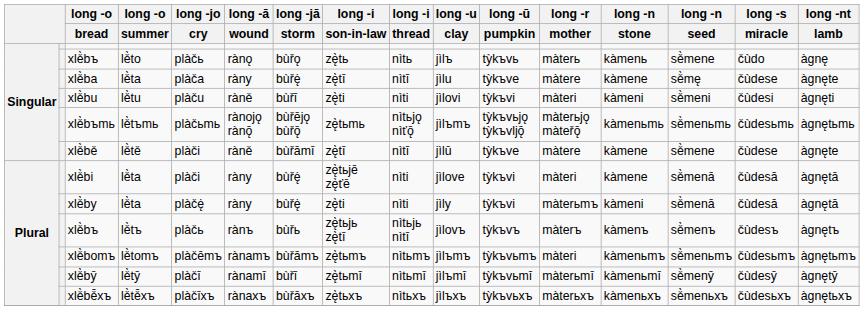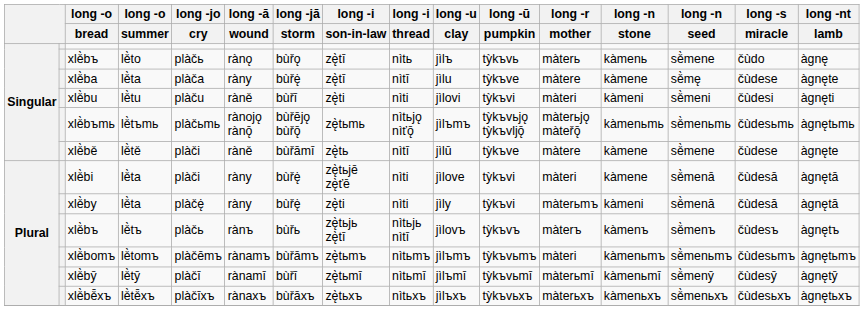 <table class="wikitable">
 <tr>
 <th rowspan=2 colspan=2></th>
 <th> long -o</th>
 <th> long -o</th>
 <th> long -jo</th>
 <th> long -ā</th>
 <th> long -jā</th>
 <th> long -i</th>
 <th> long -i</th>
 <th> long -u</th>
 <th> long -ū</th>
 <th> long -r</th>
 <th> long -n</th>
 <th> long -n</th>
 <th> long -s</th>
 <th> long -nt</th>
 </tr>
 <tr>
 <th>bread</th>
 <th>summer</th>
 <th>cry</th>
 <th>wound</th>
 <th>storm</th>
 <th>son-in-law</th>
 <th>thread</th>
 <th>clay</th>
 <th>pumpkin</th>
 <th>mother</th>
 <th>stone</th>
 <th>seed</th>
 <th>miracle</th>
 <th>lamb</th>
 </tr>
 <tr>
 <th rowspan=6>Singular</th>
 <th></th>
 <td></td>
 <td></td>
 <td></td>
 <td></td>
 <td></td>
 <td></td>
 <td></td>
 <td></td>
 <td></td>
 <td></td>
 <td></td>
 <td></td>
 <td></td>
 <td></td>
 </tr>
 <tr>
 <th></th>
 <td>xlě̀bъ</td>
 <td>lě̀to</td>
 <td>plàčь</td>
 <td>rànǫ</td>
 <td>bùřǫ</td>
-<td>zę̀tь</td>
+<td>zę̀tī</td>
 <td>nìtь</td>
 <td>jìlъ</td>
 <td>tỳkъvь</td>
 <td>màterь</td>
 <td>kàmenь</td>
 <td>sě̀mene</td>
 <td>čùdo</td>
 <td>àgnę</td>
 </tr>
 <tr>
 <th></th>
 <td>xlě̀ba</td>
 <td>lě̀ta</td>
 <td>plàča</td>
 <td>ràny</td>
 <td>bùřę̇</td>
 <td>zę̀tī</td>
 <td>nìtī</td>
 <td>jìlu</td>
 <td>tỳkъve</td>
 <td>màtere</td>
 <td>kàmene</td>
 <td>sě̀mę</td>
 <td>čùdese</td>
 <td>àgnęte</td>
 </tr>
 <tr>
 <th></th>
 <td>xlě̀bu</td>
 <td>lě̀tu</td>
 <td>plàču</td>
 <td>ràně</td>
 <td>bùřī</td>
 <td>zę̀ti</td>
 <td>nìti</td>
 <td>jìlovi</td>
 <td>tỳkъvi</td>
 <td>màteri</td>
 <td>kàmeni</td>
 <td>sě̀meni</td>
 <td>čùdesi</td>
 <td>àgnęti</td>
 </tr>
 <tr>
 <th></th>
 <td>xlě̀bъmь</td>
 <td>lě̀tъmь</td>
 <td>plàčьmь</td>
 <td>rànojǫ<br>rànǭ</td>
 <td>bùřējǫ<br>bùřǭ</td>
 <td>zę̀tьmь</td>
 <td>nìtьjǫ<br>nìťǭ</td>
 <td>jìlъmъ</td>
 <td>tỳkъvьjǫ<br>tỳkъvljǭ</td>
 <td>màterьjǫ<br>màteřǭ</td>
 <td>kàmenьmь</td>
 <td>sě̀menьmь</td>
 <td>čùdesьmь</td>
 <td>àgnętьmь</td>
 </tr>
 <tr>
 <th></th>
 <td>xlě̀bě</td>
 <td>lě̀tě</td>
 <td>plàči</td>
 <td>ràně</td>
 <td>bùřāmī</td>
-<td>zę̀tī</td>
+<td>zę̀tь</td>
 <td>nìtī</td>
 <td>jìlū</td>
 <td>tỳkъve</td>
 <td>màtere</td>
 <td>kàmene</td>
 <td>sě̀mene</td>
 <td>čùdese</td>
 <td>àgnęte</td>
 </tr>
 <tr>
 <th rowspan=6>Plural</th>
 <th></th>
 <td>xlě̀bi</td>
 <td>lě̀ta</td>
 <td>plàči</td>
 <td>ràny</td>
 <td>bùřę̇</td>
 <td>zę̀tьjē<br>zę̀ťē</td>
 <td>nìti</td>
 <td>jìlove</td>
 <td>tỳkъvi</td>
 <td>màteri</td>
 <td>kàmene</td>
 <td>sě̀menā</td>
 <td>čùdesā</td>
 <td>àgnętā</td>
 </tr>
 <tr>
 <th></th>
 <td>xlě̀by</td>
 <td>lě̀ta</td>
 <td>plàčę̇</td>
 <td>ràny</td>
 <td>bùřę̇</td>
 <td>zę̀ti</td>
 <td>nìti</td>
 <td>jìly</td>
 <td>tỳkъvi</td>
 <td>màterьmъ</td>
 <td>kàmeni</td>
 <td>sě̀menā</td>
 <td>čùdesā</td>
 <td>àgnętā</td>
 </tr>
 <tr>
 <th></th>
 <td>xlě̀bъ</td>
 <td>lě̀tъ</td>
 <td>plàčь</td>
 <td>rànъ</td>
 <td>bùřь</td>
 <td>zę̀tьjь <br>zę̀tī</td>
 <td>nìtьjь <br>nìtī</td>
 <td>jìlovъ</td>
 <td>tỳkъvъ</td>
 <td>màterъ</td>
 <td>kàmenъ</td>
 <td>sě̀menъ</td>
 <td>čùdesъ</td>
 <td>àgnętъ</td>
 </tr>
 <tr>
 <th></th>
 <td>xlě̀bomъ</td>
 <td>lě̀tomъ</td>
 <td>plàčēmъ</td>
 <td>rànamъ</td>
 <td>bùřāmъ</td>
 <td>zę̀tьmъ</td>
 <td>nìtьmъ</td>
 <td>jìlъmъ</td>
 <td>tỳkъvьmъ</td>
 <td>màteri</td>
 <td>kàmenьmъ</td>
 <td>sě̀menьmъ</td>
 <td>čùdesьmъ</td>
 <td>àgnętьmъ</td>
 </tr>
 <tr>
 <th></th>
 <td>xlě̀bȳ</td>
 <td>lě̀tȳ</td>
 <td>plàčī</td>
 <td>rànamī</td>
 <td>bùřī</td>
 <td>zę̀tьmī</td>
 <td>nìtьmī</td>
 <td>jìlъmī</td>
 <td>tỳkъvьmī</td>
 <td>màterьmī</td>
 <td>kàmenьmī</td>
 <td>sě̀menȳ</td>
 <td>čùdesȳ</td>
 <td>àgnętȳ</td>
 </tr>
 <tr>
 <th></th>
 <td>xlě̀bě̄xъ</td>
 <td>lě̀tě̄xъ</td>
 <td>plàčīxъ</td>
 <td>rànaxъ</td>
 <td>bùřāxъ</td>
 <td>zę̀tьxъ</td>
 <td>nìtьxъ</td>
 <td>jìlъxъ</td>
 <td>tỳkъvьxъ</td>
 <td>màterьxъ</td>
 <td>kàmenьxъ</td>
 <td>sě̀menьxъ</td>
 <td>čùdesьxъ</td>
 <td>àgnętьxъ</td>
 </tr>
 <tr>
 </tr>
 </table>
